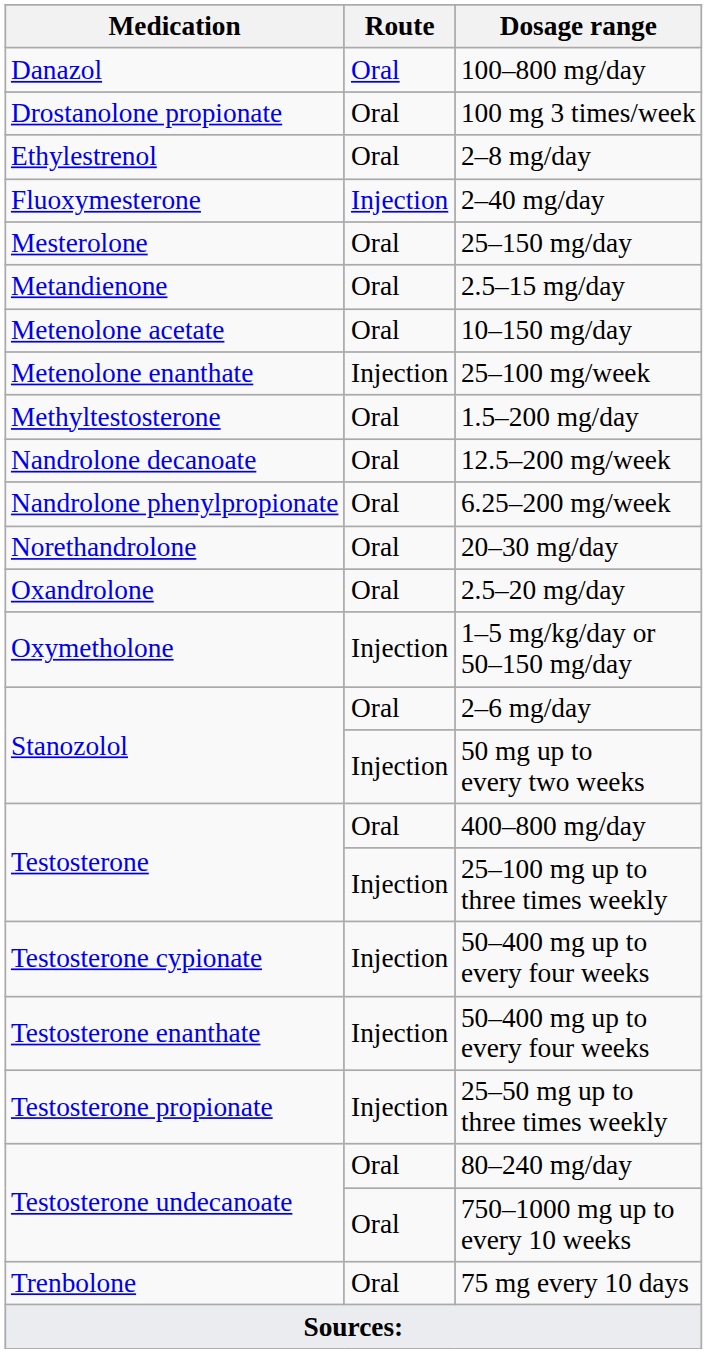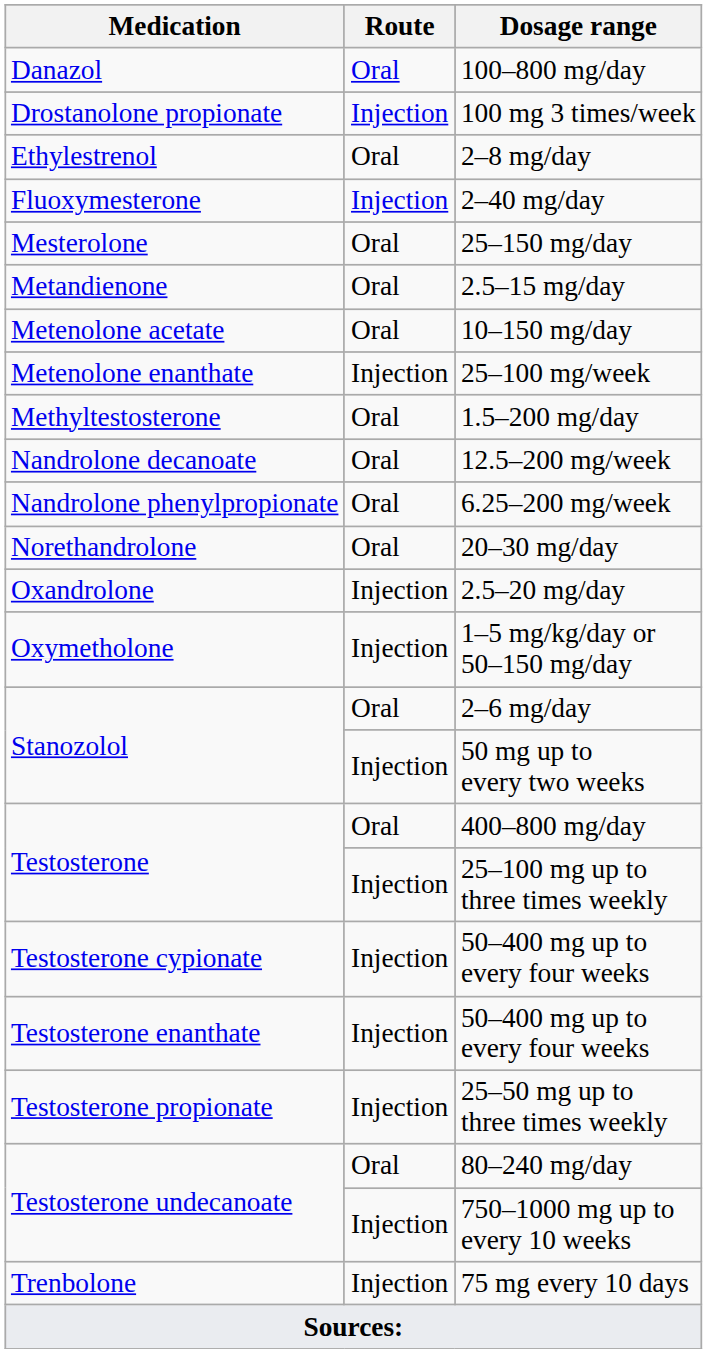 <table class="wikitable sortable floatright" style="margin: 1em auto;">
 <tr>
 <th scope=col>Medication</th>
 <th scope=col>Route</th>
 <th scope=col>Dosage range</th>
 </tr>
 <tr>
 <td><a href='#'>Danazol</a></td>
 <td><a href='#'>Oral</a></td>
 <td>100–800 mg/day</td>
 </tr>
 <tr>
 <td><a href='#'>Drostanolone propionate</a></td>
-<td>Oral</td>
+<td><a href='#'>Injection</a></td>
 <td>100 mg 3 times/week</td>
 </tr>
 <tr>
 <td><a href='#'>Ethylestrenol</a></td>
 <td>Oral</td>
 <td>2–8 mg/day</td>
 </tr>
 <tr>
 <td><a href='#'>Fluoxymesterone</a></td>
 <td><a href='#'>Injection</a></td>
 <td>2–40 mg/day</td>
 </tr>
 <tr>
 <td><a href='#'>Mesterolone</a></td>
 <td>Oral</td>
 <td>25–150 mg/day</td>
 </tr>
 <tr>
 <td><a href='#'>Metandienone</a></td>
 <td>Oral</td>
 <td>2.5–15 mg/day</td>
 </tr>
 <tr>
 <td><a href='#'>Metenolone acetate</a></td>
 <td>Oral</td>
 <td>10–150 mg/day</td>
 </tr>
 <tr>
 <td><a href='#'>Metenolone enanthate</a></td>
 <td>Injection</td>
 <td>25–100 mg/week</td>
 </tr>
 <tr>
 <td><a href='#'>Methyltestosterone</a></td>
 <td>Oral</td>
 <td>1.5–200 mg/day</td>
 </tr>
 <tr>
 <td><a href='#'>Nandrolone decanoate</a></td>
 <td>Oral</td>
 <td>12.5–200 mg/week</td>
 </tr>
 <tr>
 <td><a href='#'>Nandrolone phenylpropionate</a></td>
 <td>Oral</td>
 <td>6.25–200 mg/week</td>
 </tr>
 <tr>
 <td><a href='#'>Norethandrolone</a></td>
 <td>Oral</td>
 <td>20–30 mg/day</td>
 </tr>
 <tr>
 <td><a href='#'>Oxandrolone</a></td>
-<td>Oral</td>
+<td>Injection</td>
 <td>2.5–20 mg/day</td>
 </tr>
 <tr>
 <td><a href='#'>Oxymetholone</a></td>
 <td>Injection</td>
 <td>1–5 mg/kg/day or<br>50–150 mg/day</td>
 </tr>
 <tr>
 <td rowspan=2><a href='#'>Stanozolol</a></td>
 <td>Oral</td>
 <td>2–6 mg/day</td>
 </tr>
 <tr>
 <td>Injection</td>
 <td>50 mg up to<br> every two weeks</td>
 </tr>
 <tr>
 <td rowspan=2><a href='#'>Testosterone</a></td>
 <td>Oral</td>
 <td>400–800 mg/day</td>
 </tr>
 <tr>
 <td>Injection</td>
 <td>25–100 mg up to<br>three times weekly</td>
 </tr>
 <tr>
 <td><a href='#'>Testosterone cypionate</a></td>
 <td>Injection</td>
 <td>50–400 mg up to<br>every four weeks</td>
 </tr>
 <tr>
 <td><a href='#'>Testosterone enanthate</a></td>
 <td>Injection</td>
 <td>50–400 mg up to<br>every four weeks</td>
 </tr>
 <tr>
 <td><a href='#'>Testosterone propionate</a></td>
 <td>Injection</td>
 <td>25–50 mg up to<br>three times weekly</td>
 </tr>
 <tr>
 <td rowspan=2><a href='#'>Testosterone undecanoate</a></td>
 <td>Oral</td>
 <td>80–240 mg/day</td>
 </tr>
 <tr>
-<td>Oral</td>
+<td>Injection</td>
 <td>750–1000 mg up to<br> every 10 weeks</td>
 </tr>
 <tr>
 <td><a href='#'>Trenbolone </a></td>
-<td>Oral</td>
+<td>Injection</td>
 <td>75 mg every 10 days</td>
 </tr>
 <tr class="sortbottom">
 <td colspan="5" style="width:1px; background:#eaecf0; text-align:center;"><strong>Sources:</strong> <br></td>
 </tr>
 </table>
